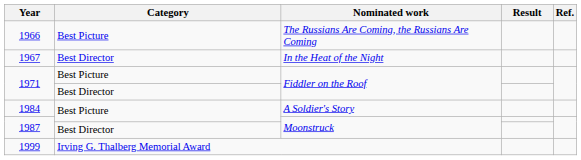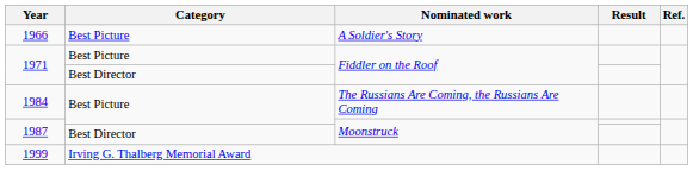 <table class=wikitable>
 <tr>
 <th scope="col" style="width:5em;">Year</th>
 <th scope="col" style="width:26em;">Category</th>
 <th scope="col" style="width:25em;">Nominated work</th>
 <th scope="col" style="width:5em;">Result</th>
 <th>Ref.</th>
 </tr>
 <tr>
 <td style="text-align:center;"><a href='#'>1966</a></td>
 <td><a href='#'>Best Picture</a></td>
-<td><em><a href='#'>The Russians Are Coming, the Russians Are Coming</a></em></td>
-<td></td>
-<td></td>
-</tr>
-<tr>
-<td style="text-align:center;"><a href='#'>1967</a></td>
-<td><a href='#'>Best Director</a></td>
-<td><em><a href='#'>In the Heat of the Night</a></em></td>
+<td><em><a href='#'>A Soldier's Story</a></em></td>
 <td></td>
 <td></td>
 </tr>
 <tr>
 <td style="text-align:center;", rowspan="2"><a href='#'>1971</a></td>
 <td>Best Picture</td>
 <td rowspan="2"><em><a href='#'>Fiddler on the Roof</a></em></td>
 <td></td>
 <td rowspan=2></td>
 </tr>
 <tr>
 <td>Best Director</td>
 <td></td>
 </tr>
 <tr>
 <td style="text-align:center;"><a href='#'>1984</a></td>
 <td rowspan="2">Best Picture</td>
-<td><em><a href='#'>A Soldier's Story</a></em></td>
+<td><em><a href='#'>The Russians Are Coming, the Russians Are Coming</a></em></td>
 <td></td>
 <td></td>
 </tr>
 <tr>
 <td style="text-align:center;", rowspan="2"><a href='#'>1987</a></td>
 <td rowspan="2"><em><a href='#'>Moonstruck</a></em></td>
 <td></td>
 <td rowspan=2></td>
 </tr>
 <tr>
 <td>Best Director</td>
 <td></td>
 </tr>
 <tr>
 <td style="text-align:center;"><a href='#'>1999</a></td>
 <td colspan="2"><a href='#'>Irving G. Thalberg Memorial Award</a></td>
 <td></td>
 <td></td>
 </tr>
 </table>
